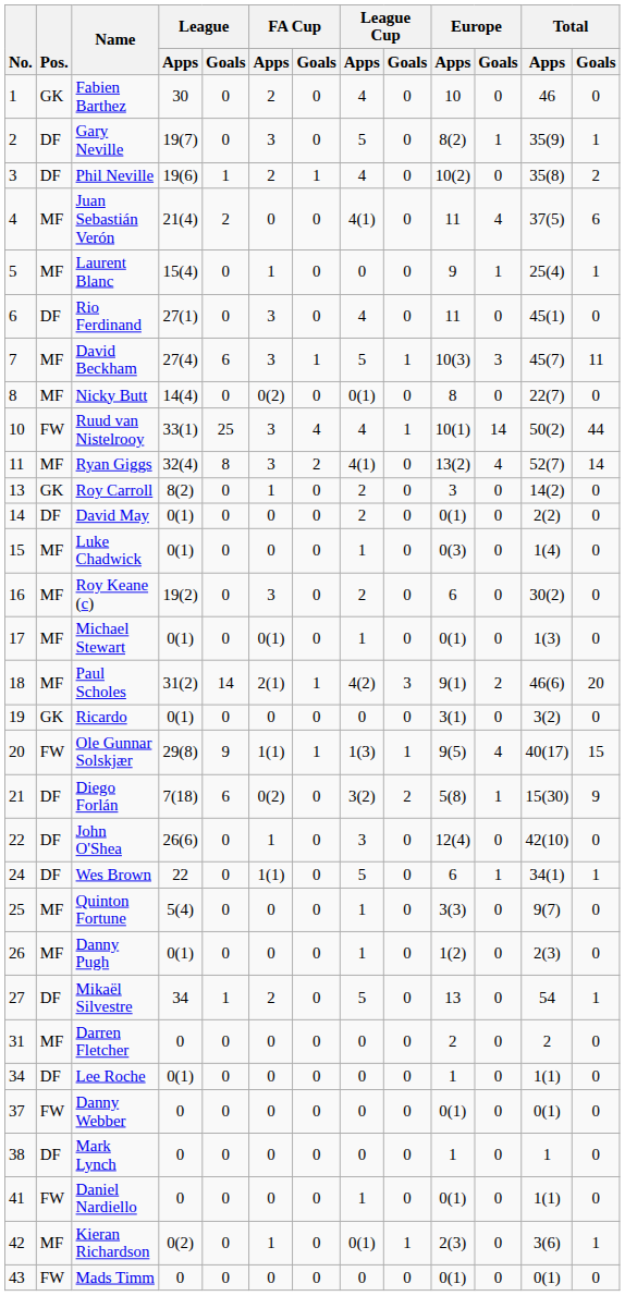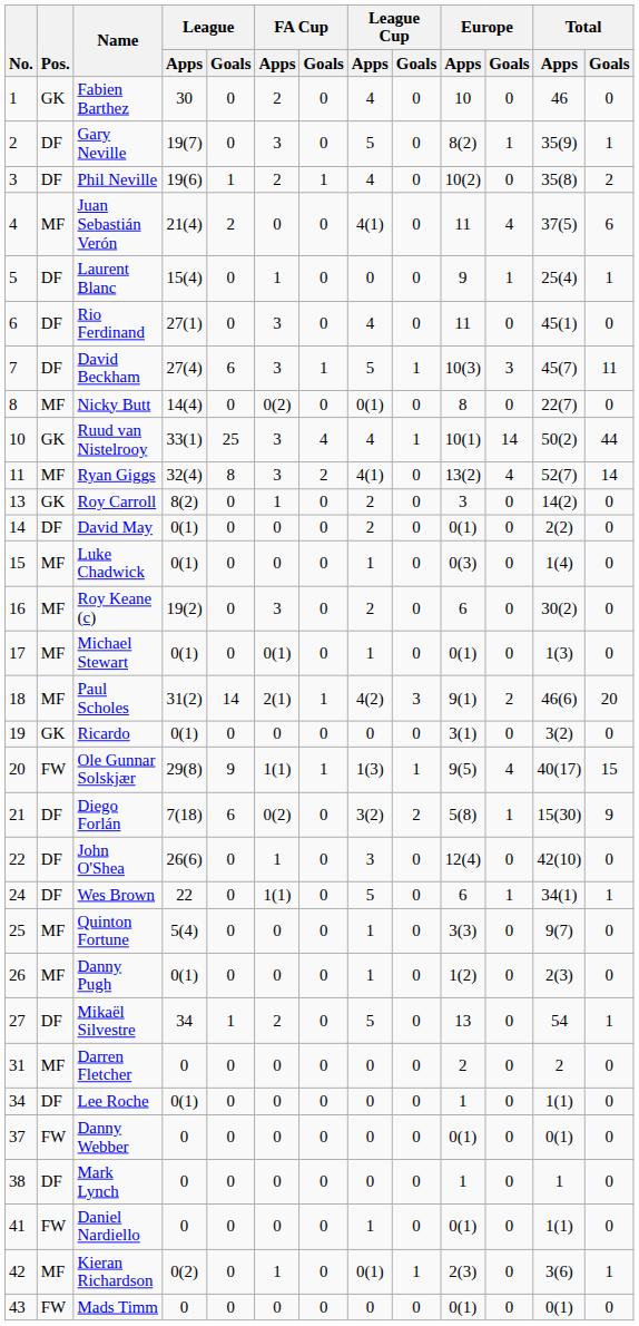 <table class="wikitable" style="text-align:center">
 <tr>
 <th rowspan="2" valign="bottom">No.</th>
 <th rowspan="2" valign="bottom">Pos.</th>
 <th rowspan="2">Name</th>
 <th colspan="2" width="85">League</th>
 <th colspan="2" width="85">FA Cup</th>
 <th colspan="2" width="85">League Cup</th>
 <th colspan="2" width="85">Europe</th>
 <th colspan="2" width="85">Total</th>
 </tr>
 <tr>
 <th>Apps</th>
 <th>Goals</th>
 <th>Apps</th>
 <th>Goals</th>
 <th>Apps</th>
 <th>Goals</th>
 <th>Apps</th>
 <th>Goals</th>
 <th>Apps</th>
 <th>Goals</th>
 </tr>
 <tr>
 <td align="left">1</td>
 <td align="left">GK</td>
 <td align="left"> <a href='#'>Fabien Barthez</a></td>
 <td>30</td>
 <td>0</td>
 <td>2</td>
 <td>0</td>
 <td>4</td>
 <td>0</td>
 <td>10</td>
 <td>0</td>
 <td>46</td>
 <td>0</td>
 </tr>
 <tr>
 <td align="left">2</td>
 <td align="left">DF</td>
 <td align="left"> <a href='#'>Gary Neville</a></td>
 <td>19(7)</td>
 <td>0</td>
 <td>3</td>
 <td>0</td>
 <td>5</td>
 <td>0</td>
 <td>8(2)</td>
 <td>1</td>
 <td>35(9)</td>
 <td>1</td>
 </tr>
 <tr>
 <td align="left">3</td>
 <td align="left">DF</td>
 <td align="left"> <a href='#'>Phil Neville</a></td>
 <td>19(6)</td>
 <td>1</td>
 <td>2</td>
 <td>1</td>
 <td>4</td>
 <td>0</td>
 <td>10(2)</td>
 <td>0</td>
 <td>35(8)</td>
 <td>2</td>
 </tr>
 <tr>
 <td align="left">4</td>
 <td align="left">MF</td>
 <td align="left"> <a href='#'>Juan Sebastián Verón</a></td>
 <td>21(4)</td>
 <td>2</td>
 <td>0</td>
 <td>0</td>
 <td>4(1)</td>
 <td>0</td>
 <td>11</td>
 <td>4</td>
 <td>37(5)</td>
 <td>6</td>
 </tr>
 <tr>
 <td align="left">5</td>
-<td align="left">MF</td>
+<td align="left">DF</td>
 <td align="left"> <a href='#'>Laurent Blanc</a></td>
 <td>15(4)</td>
 <td>0</td>
 <td>1</td>
 <td>0</td>
 <td>0</td>
 <td>0</td>
 <td>9</td>
 <td>1</td>
 <td>25(4)</td>
 <td>1</td>
 </tr>
 <tr>
 <td align="left">6</td>
 <td align="left">DF</td>
 <td align="left"> <a href='#'>Rio Ferdinand</a></td>
 <td>27(1)</td>
 <td>0</td>
 <td>3</td>
 <td>0</td>
 <td>4</td>
 <td>0</td>
 <td>11</td>
 <td>0</td>
 <td>45(1)</td>
 <td>0</td>
 </tr>
 <tr>
 <td align="left">7</td>
-<td align="left">MF</td>
+<td align="left">DF</td>
 <td align="left"> <a href='#'>David Beckham</a></td>
 <td>27(4)</td>
 <td>6</td>
 <td>3</td>
 <td>1</td>
 <td>5</td>
 <td>1</td>
 <td>10(3)</td>
 <td>3</td>
 <td>45(7)</td>
 <td>11</td>
 </tr>
 <tr>
 <td align="left">8</td>
 <td align="left">MF</td>
 <td align="left"> <a href='#'>Nicky Butt</a></td>
 <td>14(4)</td>
 <td>0</td>
 <td>0(2)</td>
 <td>0</td>
 <td>0(1)</td>
 <td>0</td>
 <td>8</td>
 <td>0</td>
 <td>22(7)</td>
 <td>0</td>
 </tr>
 <tr>
 <td align="left">10</td>
-<td align="left">FW</td>
+<td align="left">GK</td>
 <td align="left"> <a href='#'>Ruud van Nistelrooy</a></td>
 <td>33(1)</td>
 <td>25</td>
 <td>3</td>
 <td>4</td>
 <td>4</td>
 <td>1</td>
 <td>10(1)</td>
 <td>14</td>
 <td>50(2)</td>
 <td>44</td>
 </tr>
 <tr>
 <td align="left">11</td>
 <td align="left">MF</td>
 <td align="left"> <a href='#'>Ryan Giggs</a></td>
 <td>32(4)</td>
 <td>8</td>
 <td>3</td>
 <td>2</td>
 <td>4(1)</td>
 <td>0</td>
 <td>13(2)</td>
 <td>4</td>
 <td>52(7)</td>
 <td>14</td>
 </tr>
 <tr>
 <td align="left">13</td>
 <td align="left">GK</td>
 <td align="left"> <a href='#'>Roy Carroll</a></td>
 <td>8(2)</td>
 <td>0</td>
 <td>1</td>
 <td>0</td>
 <td>2</td>
 <td>0</td>
 <td>3</td>
 <td>0</td>
 <td>14(2)</td>
 <td>0</td>
 </tr>
 <tr>
 <td align="left">14</td>
 <td align="left">DF</td>
 <td align="left"> <a href='#'>David May</a></td>
 <td>0(1)</td>
 <td>0</td>
 <td>0</td>
 <td>0</td>
 <td>2</td>
 <td>0</td>
 <td>0(1)</td>
 <td>0</td>
 <td>2(2)</td>
 <td>0</td>
 </tr>
 <tr>
 <td align="left">15</td>
 <td align="left">MF</td>
 <td align="left"> <a href='#'>Luke Chadwick</a></td>
 <td>0(1)</td>
 <td>0</td>
 <td>0</td>
 <td>0</td>
 <td>1</td>
 <td>0</td>
 <td>0(3)</td>
 <td>0</td>
 <td>1(4)</td>
 <td>0</td>
 </tr>
 <tr>
 <td align="left">16</td>
 <td align="left">MF</td>
 <td align="left"> <a href='#'>Roy Keane</a> (<a href='#'>c</a>)</td>
 <td>19(2)</td>
 <td>0</td>
 <td>3</td>
 <td>0</td>
 <td>2</td>
 <td>0</td>
 <td>6</td>
 <td>0</td>
 <td>30(2)</td>
 <td>0</td>
 </tr>
 <tr>
 <td align="left">17</td>
 <td align="left">MF</td>
 <td align="left"> <a href='#'>Michael Stewart</a></td>
 <td>0(1)</td>
 <td>0</td>
 <td>0(1)</td>
 <td>0</td>
 <td>1</td>
 <td>0</td>
 <td>0(1)</td>
 <td>0</td>
 <td>1(3)</td>
 <td>0</td>
 </tr>
 <tr>
 <td align="left">18</td>
 <td align="left">MF</td>
 <td align="left"> <a href='#'>Paul Scholes</a></td>
 <td>31(2)</td>
 <td>14</td>
 <td>2(1)</td>
 <td>1</td>
 <td>4(2)</td>
 <td>3</td>
 <td>9(1)</td>
 <td>2</td>
 <td>46(6)</td>
 <td>20</td>
 </tr>
 <tr>
 <td align="left">19</td>
 <td align="left">GK</td>
 <td align="left"> <a href='#'>Ricardo</a></td>
 <td>0(1)</td>
 <td>0</td>
 <td>0</td>
 <td>0</td>
 <td>0</td>
 <td>0</td>
 <td>3(1)</td>
 <td>0</td>
 <td>3(2)</td>
 <td>0</td>
 </tr>
 <tr>
 <td align="left">20</td>
 <td align="left">FW</td>
 <td align="left"> <a href='#'>Ole Gunnar Solskjær</a></td>
 <td>29(8)</td>
 <td>9</td>
 <td>1(1)</td>
 <td>1</td>
 <td>1(3)</td>
 <td>1</td>
 <td>9(5)</td>
 <td>4</td>
 <td>40(17)</td>
 <td>15</td>
 </tr>
 <tr>
 <td align="left">21</td>
 <td align="left">DF</td>
 <td align="left"> <a href='#'>Diego Forlán</a></td>
 <td>7(18)</td>
 <td>6</td>
 <td>0(2)</td>
 <td>0</td>
 <td>3(2)</td>
 <td>2</td>
 <td>5(8)</td>
 <td>1</td>
 <td>15(30)</td>
 <td>9</td>
 </tr>
 <tr>
 <td align="left">22</td>
 <td align="left">DF</td>
 <td align="left"> <a href='#'>John O'Shea</a></td>
 <td>26(6)</td>
 <td>0</td>
 <td>1</td>
 <td>0</td>
 <td>3</td>
 <td>0</td>
 <td>12(4)</td>
 <td>0</td>
 <td>42(10)</td>
 <td>0</td>
 </tr>
 <tr>
 <td align="left">24</td>
 <td align="left">DF</td>
 <td align="left"> <a href='#'>Wes Brown</a></td>
 <td>22</td>
 <td>0</td>
 <td>1(1)</td>
 <td>0</td>
 <td>5</td>
 <td>0</td>
 <td>6</td>
 <td>1</td>
 <td>34(1)</td>
 <td>1</td>
 </tr>
 <tr>
 <td align="left">25</td>
 <td align="left">MF</td>
 <td align="left"> <a href='#'>Quinton Fortune</a></td>
 <td>5(4)</td>
 <td>0</td>
 <td>0</td>
 <td>0</td>
 <td>1</td>
 <td>0</td>
 <td>3(3)</td>
 <td>0</td>
 <td>9(7)</td>
 <td>0</td>
 </tr>
 <tr>
 <td align="left">26</td>
 <td align="left">MF</td>
 <td align="left"> <a href='#'>Danny Pugh</a></td>
 <td>0(1)</td>
 <td>0</td>
 <td>0</td>
 <td>0</td>
 <td>1</td>
 <td>0</td>
 <td>1(2)</td>
 <td>0</td>
 <td>2(3)</td>
 <td>0</td>
 </tr>
 <tr>
 <td align="left">27</td>
 <td align="left">DF</td>
 <td align="left"> <a href='#'>Mikaël Silvestre</a></td>
 <td>34</td>
 <td>1</td>
 <td>2</td>
 <td>0</td>
 <td>5</td>
 <td>0</td>
 <td>13</td>
 <td>0</td>
 <td>54</td>
 <td>1</td>
 </tr>
 <tr>
 <td align="left">31</td>
 <td align="left">MF</td>
 <td align="left"> <a href='#'>Darren Fletcher</a></td>
 <td>0</td>
 <td>0</td>
 <td>0</td>
 <td>0</td>
 <td>0</td>
 <td>0</td>
 <td>2</td>
 <td>0</td>
 <td>2</td>
 <td>0</td>
 </tr>
 <tr>
 <td align="left">34</td>
 <td align="left">DF</td>
 <td align="left"> <a href='#'>Lee Roche</a></td>
 <td>0(1)</td>
 <td>0</td>
 <td>0</td>
 <td>0</td>
 <td>0</td>
 <td>0</td>
 <td>1</td>
 <td>0</td>
 <td>1(1)</td>
 <td>0</td>
 </tr>
 <tr>
 <td align="left">37</td>
 <td align="left">FW</td>
 <td align="left"> <a href='#'>Danny Webber</a></td>
 <td>0</td>
 <td>0</td>
 <td>0</td>
 <td>0</td>
 <td>0</td>
 <td>0</td>
 <td>0(1)</td>
 <td>0</td>
 <td>0(1)</td>
 <td>0</td>
 </tr>
 <tr>
 <td align="left">38</td>
 <td align="left">DF</td>
 <td align="left"> <a href='#'>Mark Lynch</a></td>
 <td>0</td>
 <td>0</td>
 <td>0</td>
 <td>0</td>
 <td>0</td>
 <td>0</td>
 <td>1</td>
 <td>0</td>
 <td>1</td>
 <td>0</td>
 </tr>
 <tr>
 <td align="left">41</td>
 <td align="left">FW</td>
 <td align="left"> <a href='#'>Daniel Nardiello</a></td>
 <td>0</td>
 <td>0</td>
 <td>0</td>
 <td>0</td>
 <td>1</td>
 <td>0</td>
 <td>0(1)</td>
 <td>0</td>
 <td>1(1)</td>
 <td>0</td>
 </tr>
 <tr>
 <td align="left">42</td>
 <td align="left">MF</td>
 <td align="left"> <a href='#'>Kieran Richardson</a></td>
 <td>0(2)</td>
 <td>0</td>
 <td>1</td>
 <td>0</td>
 <td>0(1)</td>
 <td>1</td>
 <td>2(3)</td>
 <td>0</td>
 <td>3(6)</td>
 <td>1</td>
 </tr>
 <tr>
 <td align="left">43</td>
 <td align="left">FW</td>
 <td align="left"> <a href='#'>Mads Timm</a></td>
 <td>0</td>
 <td>0</td>
 <td>0</td>
 <td>0</td>
 <td>0</td>
 <td>0</td>
 <td>0(1)</td>
 <td>0</td>
 <td>0(1)</td>
 <td>0</td>
 </tr>
 </table>
